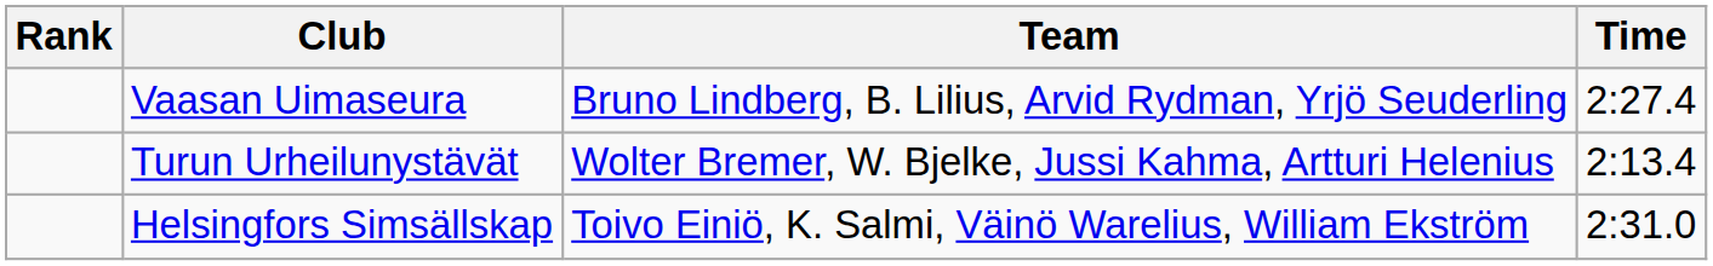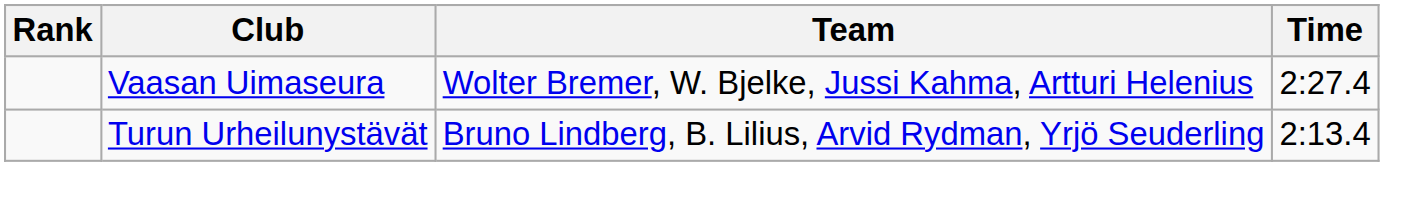 <table class="wikitable" style="text-align:center">
 <tr>
 <th>Rank</th>
 <th>Club</th>
 <th>Team</th>
 <th>Time</th>
 </tr>
 <tr>
 <td></td>
 <td align=left><a href='#'>Vaasan Uimaseura</a></td>
-<td align=left><a href='#'>Bruno Lindberg</a>, B. Lilius, <a href='#'>Arvid Rydman</a>, <a href='#'>Yrjö Seuderling</a></td>
+<td align=left><a href='#'>Wolter Bremer</a>, W. Bjelke, <a href='#'>Jussi Kahma</a>, <a href='#'>Artturi Helenius</a></td>
 <td>2:27.4</td>
 </tr>
 <tr>
 <td></td>
 <td align=left><a href='#'>Turun Urheilunystävät</a></td>
-<td align=left><a href='#'>Wolter Bremer</a>, W. Bjelke, <a href='#'>Jussi Kahma</a>, <a href='#'>Artturi Helenius</a></td>
+<td align=left><a href='#'>Bruno Lindberg</a>, B. Lilius, <a href='#'>Arvid Rydman</a>, <a href='#'>Yrjö Seuderling</a></td>
 <td>2:13.4</td>
 </tr>
-<tr>
-<td></td>
-<td align=left><a href='#'>Helsingfors Simsällskap</a></td>
-<td align=left><a href='#'>Toivo Einiö</a>, K. Salmi, <a href='#'>Väinö Warelius</a>, <a href='#'>William Ekström</a></td>
-<td>2:31.0</td>
-</tr>
 </table>
